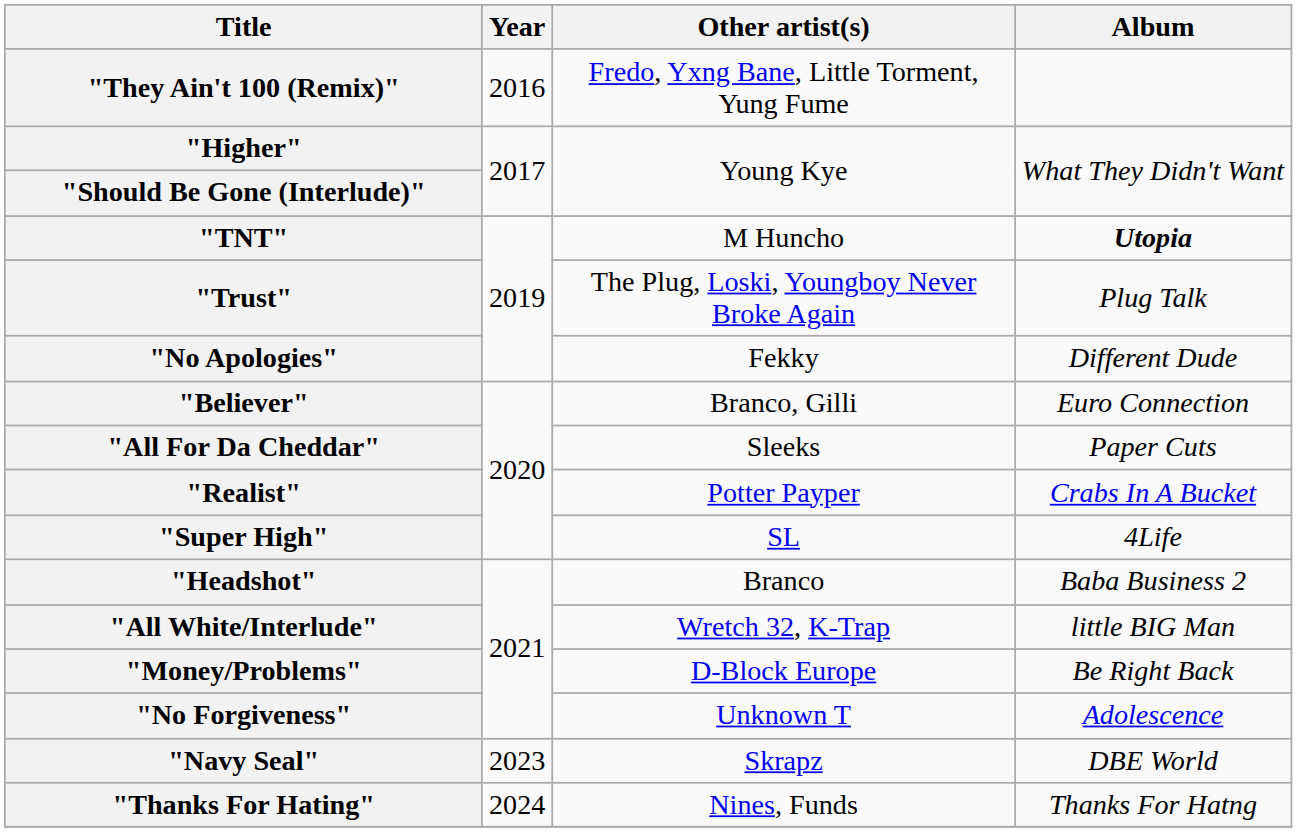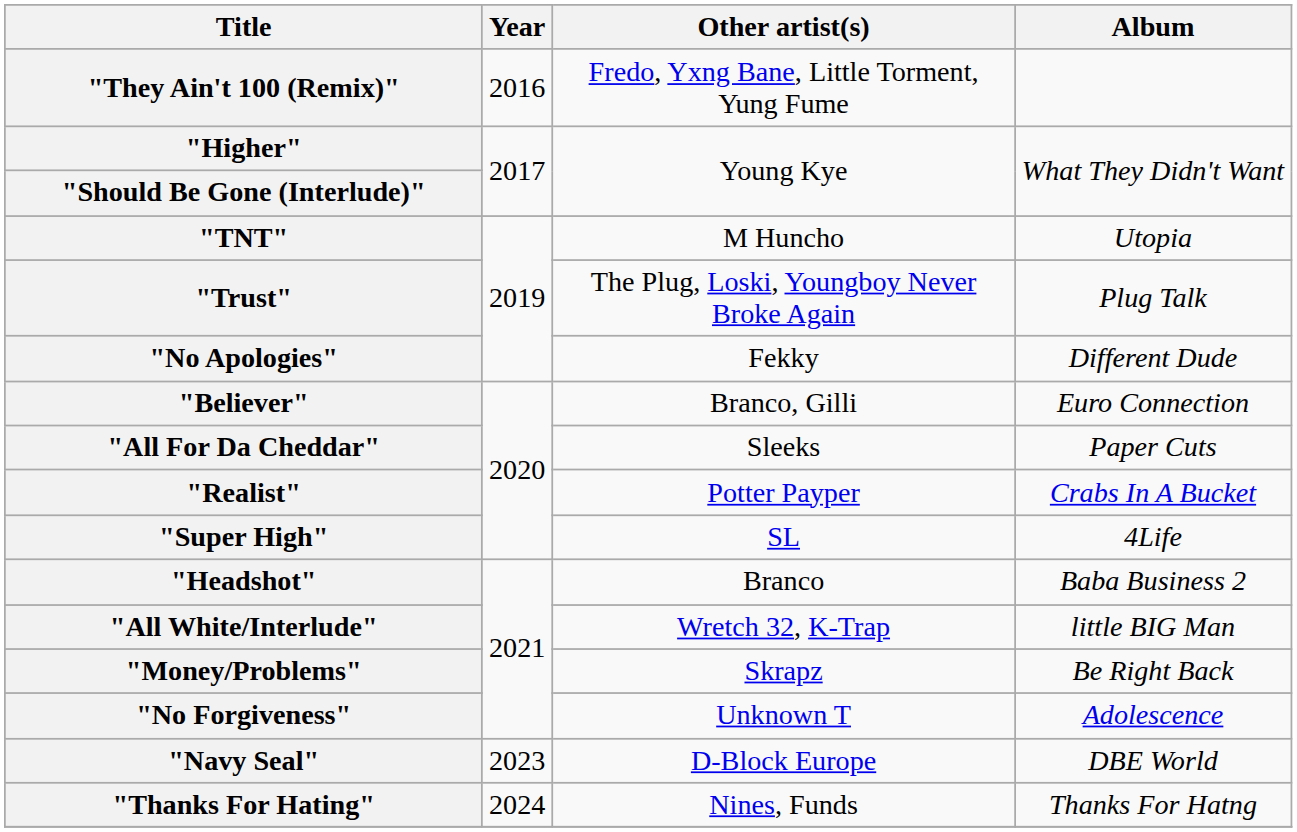 <table class="wikitable plainrowheaders" style="text-align:center;">
 <tr>
 <th scope="col" style="width:16.5em;">Title</th>
 <th scope="col">Year</th>
 <th scope="col" style="width:16em;">Other artist(s)</th>
 <th scope="col">Album</th>
 </tr>
 <tr>
 <th scope="row">"They Ain't 100 (Remix)"</th>
 <td>2016</td>
 <td><a href='#'>Fredo</a>, <a href='#'>Yxng Bane</a>, Little Torment, Yung Fume</td>
 <td></td>
 </tr>
 <tr>
 <th scope="row">"Higher"</th>
 <td rowspan="2">2017</td>
 <td rowspan="2">Young Kye</td>
 <td rowspan="2"><em>What They Didn't Want</em></td>
 </tr>
 <tr>
 <th scope="row">"Should Be Gone (Interlude)"</th>
 </tr>
 <tr>
 <th scope="row">"TNT"</th>
 <td rowspan="3">2019</td>
 <td>M Huncho</td>
-<td><strong><em>Utopia</em></strong></td>
+<td><em>Utopia</em></td>
 </tr>
 <tr>
 <th scope="row">"Trust"</th>
 <td>The Plug, <a href='#'>Loski</a>, <a href='#'>Youngboy Never Broke Again</a></td>
 <td><em>Plug Talk</em></td>
 </tr>
 <tr>
 <th scope="row">"No Apologies"</th>
 <td>Fekky</td>
 <td><em>Different Dude</em></td>
 </tr>
 <tr>
 <th scope="row">"Believer"</th>
 <td rowspan="4">2020</td>
 <td>Branco, Gilli</td>
 <td><em>Euro Connection</em></td>
 </tr>
 <tr>
 <th scope="row">"All For Da Cheddar"</th>
 <td>Sleeks</td>
 <td><em>Paper Cuts</em></td>
 </tr>
 <tr>
 <th scope="row">"Realist"</th>
 <td><a href='#'>Potter Payper</a></td>
 <td><em><a href='#'>Crabs In A Bucket</a></em></td>
 </tr>
 <tr>
 <th scope="row">"Super High"</th>
 <td><a href='#'>SL</a></td>
 <td><em>4Life</em></td>
 </tr>
 <tr>
 <th scope="row">"Headshot"</th>
 <td rowspan="4">2021</td>
 <td>Branco</td>
 <td><em>Baba Business 2</em></td>
 </tr>
 <tr>
 <th scope="row">"All White/Interlude"</th>
 <td><a href='#'>Wretch 32</a>, <a href='#'>K-Trap</a></td>
 <td><em>little BIG Man</em></td>
 </tr>
 <tr>
 <th scope="row">"Money/Problems"</th>
-<td><a href='#'>D-Block Europe</a></td>
+<td><a href='#'>Skrapz</a></td>
 <td><em>Be Right Back</em></td>
 </tr>
 <tr>
 <th scope="row">"No Forgiveness"</th>
 <td><a href='#'>Unknown T</a></td>
 <td><em><a href='#'>Adolescence</a></em></td>
 </tr>
 <tr>
 <th scope="row">"Navy Seal"</th>
 <td>2023</td>
-<td><a href='#'>Skrapz</a></td>
+<td><a href='#'>D-Block Europe</a></td>
 <td><em>DBE World</em></td>
 </tr>
 <tr>
 <th scope="row">"Thanks For Hating"</th>
 <td>2024</td>
 <td><a href='#'>Nines</a>, Funds</td>
 <td><em>Thanks For Hatng</em></td>
 </tr>
 <tr>
 </tr>
 </table>
